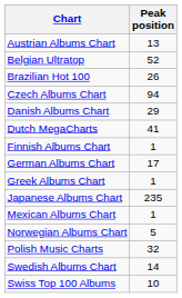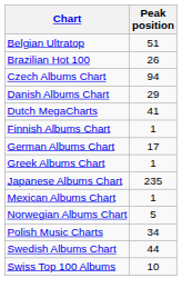 <table class="wikitable">
 <tr>
 <th><a href='#'>Chart</a></th>
 <th>Peak<br>position</th>
 </tr>
 <tr>
-<td><a href='#'>Austrian Albums Chart</a></td>
-<td align="center">13</td>
-</tr>
-<tr>
 <td><a href='#'>Belgian Ultratop</a></td>
-<td align="center">52</td>
+<td align="center">51</td>
 </tr>
 <tr>
 <td><a href='#'>Brazilian Hot 100</a></td>
 <td align="center">26</td>
 </tr>
 <tr>
 <td><a href='#'>Czech Albums Chart</a></td>
 <td align="center">94</td>
 </tr>
 <tr>
 <td><a href='#'>Danish Albums Chart</a></td>
 <td align="center">29</td>
 </tr>
 <tr>
 <td><a href='#'>Dutch MegaCharts</a></td>
 <td align="center">41</td>
 </tr>
 <tr>
 <td><a href='#'>Finnish Albums Chart</a></td>
 <td align="center">1</td>
 </tr>
 <tr>
 <td><a href='#'>German Albums Chart</a></td>
 <td align="center">17</td>
 </tr>
 <tr>
 <td><a href='#'>Greek Albums Chart</a></td>
 <td align="center">1</td>
 </tr>
 <tr>
 <td><a href='#'>Japanese Albums Chart</a></td>
 <td align="center">235</td>
 </tr>
 <tr>
 <td><a href='#'>Mexican Albums Chart</a></td>
 <td align="center">1</td>
 </tr>
 <tr>
 <td><a href='#'>Norwegian Albums Chart</a></td>
 <td align="center">5</td>
 </tr>
 <tr>
 <td><a href='#'>Polish Music Charts</a></td>
-<td align="center">32</td>
+<td align="center">34</td>
 </tr>
 <tr>
 <td><a href='#'>Swedish Albums Chart</a></td>
-<td align="center">14</td>
+<td align="center">44</td>
 </tr>
 <tr>
 <td><a href='#'>Swiss Top 100 Albums</a></td>
 <td align="center">10</td>
 </tr>
 </table>
